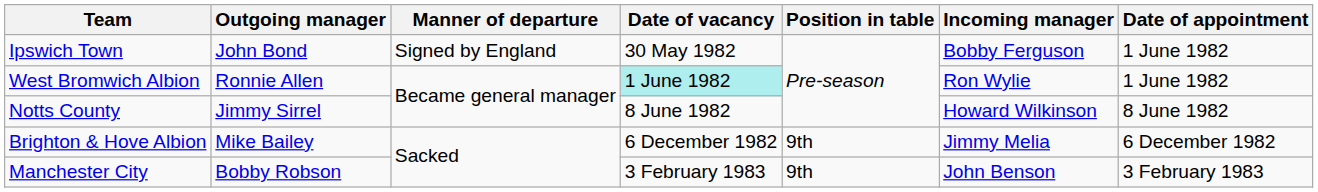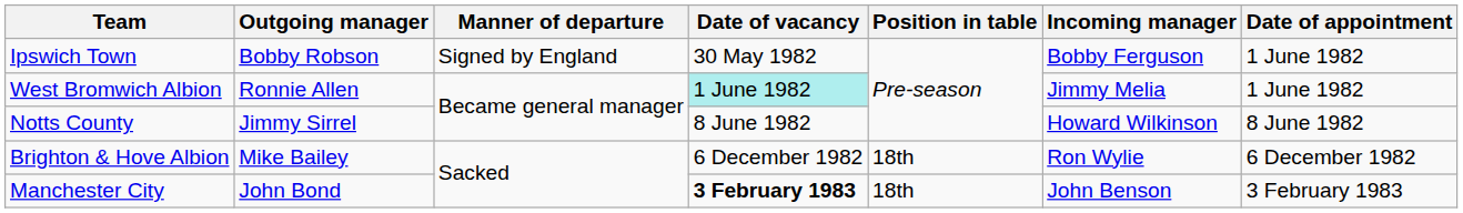 <table class="wikitable">
 <tr>
 <th>Team</th>
 <th>Outgoing manager</th>
 <th>Manner of departure</th>
 <th>Date of vacancy</th>
 <th>Position in table</th>
 <th>Incoming manager</th>
 <th>Date of appointment</th>
 </tr>
 <tr>
 <td><a href='#'>Ipswich Town</a></td>
-<td> <a href='#'>John Bond</a></td>
+<td> <a href='#'>Bobby Robson</a></td>
 <td>Signed by England</td>
 <td>30 May 1982</td>
 <td Rowspan="3"><em>Pre-season</em></td>
 <td> <a href='#'>Bobby Ferguson</a></td>
 <td>1 June 1982</td>
 </tr>
 <tr>
 <td><a href='#'>West Bromwich Albion</a></td>
 <td> <a href='#'>Ronnie Allen</a></td>
 <td Rowspan="2">Became general manager</td>
 <td style="background: paleturquoise;">1 June 1982</td>
-<td> <a href='#'>Ron Wylie</a></td>
+<td> <a href='#'>Jimmy Melia</a></td>
 <td>1 June 1982</td>
 </tr>
 <tr>
 <td><a href='#'>Notts County</a></td>
 <td> <a href='#'>Jimmy Sirrel</a></td>
 <td>8 June 1982</td>
 <td> <a href='#'>Howard Wilkinson</a></td>
 <td>8 June 1982</td>
 </tr>
 <tr>
 <td><a href='#'>Brighton & Hove Albion</a></td>
 <td> <a href='#'>Mike Bailey</a></td>
 <td rowspan="2">Sacked</td>
 <td>6 December 1982</td>
-<td>9th</td>
-<td> <a href='#'>Jimmy Melia</a></td>
+<td>18th</td>
+<td> <a href='#'>Ron Wylie</a></td>
 <td>6 December 1982</td>
 </tr>
 <tr>
 <td><a href='#'>Manchester City</a></td>
-<td> <a href='#'>Bobby Robson</a></td>
-<td>3 February 1983</td>
-<td>9th</td>
+<td> <a href='#'>John Bond</a></td>
+<td><strong>3 February 1983</strong></td>
+<td>18th</td>
 <td> <a href='#'>John Benson</a></td>
 <td>3 February 1983</td>
 </tr>
 </table>
